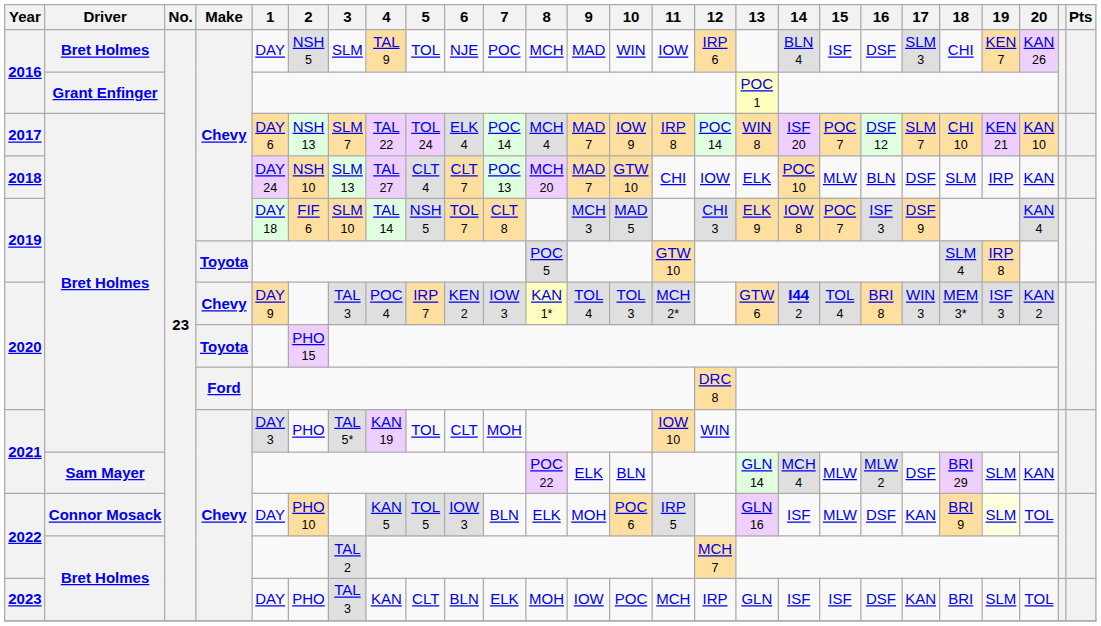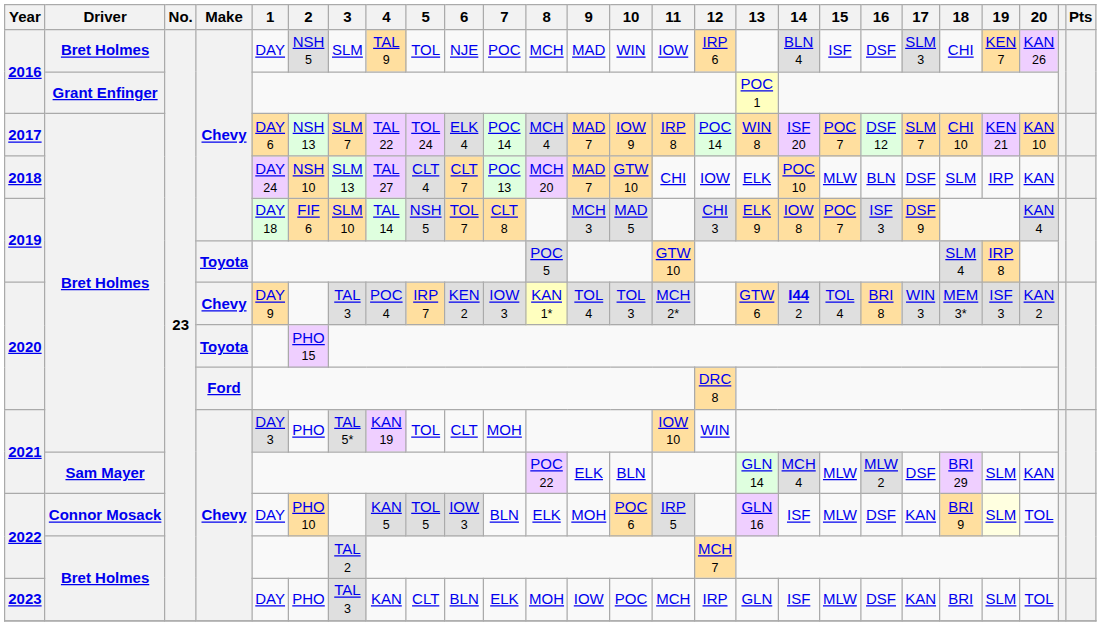 <table class="wikitable" style="text-align:center; font-size:75%">
 <tr>
 <th>Year</th>
 <th>Driver</th>
 <th>No.</th>
 <th>Make</th>
 <th>1</th>
 <th>2</th>
 <th>3</th>
 <th>4</th>
 <th>5</th>
 <th>6</th>
 <th>7</th>
 <th>8</th>
 <th>9</th>
 <th>10</th>
 <th>11</th>
 <th>12</th>
 <th>13</th>
 <th>14</th>
 <th>15</th>
 <th>16</th>
 <th>17</th>
 <th>18</th>
 <th>19</th>
 <th>20</th>
 <th></th>
 <th>Pts</th>
 </tr>
 <tr>
 <th rowspan=2><a href='#'>2016</a></th>
 <th><a href='#'>Bret Holmes</a></th>
 <th rowspan=14>23</th>
 <th rowspan=5><a href='#'>Chevy</a></th>
 <td><a href='#'>DAY</a></td>
 <td style="background:#DFDFDF;"><a href='#'>NSH</a><br><small>5</small></td>
 <td><a href='#'>SLM</a></td>
 <td style="background:#FFDF9F;"><a href='#'>TAL</a><br><small>9</small></td>
 <td><a href='#'>TOL</a></td>
 <td><a href='#'>NJE</a></td>
 <td><a href='#'>POC</a></td>
 <td><a href='#'>MCH</a></td>
 <td><a href='#'>MAD</a></td>
 <td><a href='#'>WIN</a></td>
 <td><a href='#'>IOW</a></td>
 <td style="background:#FFDF9F;"><a href='#'>IRP</a><br><small>6</small></td>
 <td></td>
 <td style="background:#DFDFDF;"><a href='#'>BLN</a><br><small>4</small></td>
 <td><a href='#'>ISF</a></td>
 <td><a href='#'>DSF</a></td>
 <td style="background:#DFDFDF;"><a href='#'>SLM</a><br><small>3</small></td>
 <td><a href='#'>CHI</a></td>
 <td style="background:#FFDF9F;"><a href='#'>KEN</a><br><small>7</small></td>
 <td style="background:#EFCFFF;"><a href='#'>KAN</a><br><small>26</small></td>
 <th rowspan=2></th>
 <th rowspan=2></th>
 </tr>
 <tr>
 <th><a href='#'>Grant Enfinger</a></th>
 <td colspan=12></td>
 <td style="background:#FFFFBF;"><a href='#'>POC</a><br><small>1</small></td>
 <td colspan=7></td>
 </tr>
 <tr>
 <th><a href='#'>2017</a></th>
 <th rowspan=8><a href='#'>Bret Holmes</a></th>
 <td style="background:#FFDF9F;"><a href='#'>DAY</a><br><small>6</small></td>
 <td style="background:#DFFFDF;"><a href='#'>NSH</a><br><small>13</small></td>
 <td style="background:#FFDF9F;"><a href='#'>SLM</a><br><small>7</small></td>
 <td style="background:#EFCFFF;"><a href='#'>TAL</a><br><small>22</small></td>
 <td style="background:#EFCFFF;"><a href='#'>TOL</a><br><small>24</small></td>
 <td style="background:#DFDFDF;"><a href='#'>ELK</a><br><small>4</small></td>
 <td style="background:#DFFFDF;"><a href='#'>POC</a><br><small>14</small></td>
 <td style="background:#DFDFDF;"><a href='#'>MCH</a><br><small>4</small></td>
 <td style="background:#FFDF9F;"><a href='#'>MAD</a><br><small>7</small></td>
 <td style="background:#FFDF9F;"><a href='#'>IOW</a><br><small>9</small></td>
 <td style="background:#FFDF9F;"><a href='#'>IRP</a><br><small>8</small></td>
 <td style="background:#DFFFDF;"><a href='#'>POC</a><br><small>14</small></td>
 <td style="background:#FFDF9F;"><a href='#'>WIN</a><br><small>8</small></td>
 <td style="background:#EFCFFF;"><a href='#'>ISF</a><br><small>20</small></td>
 <td style="background:#FFDF9F;"><a href='#'>POC</a><br><small>7</small></td>
 <td style="background:#DFFFDF;"><a href='#'>DSF</a><br><small>12</small></td>
 <td style="background:#FFDF9F;"><a href='#'>SLM</a><br><small>7</small></td>
 <td style="background:#FFDF9F;"><a href='#'>CHI</a><br><small>10</small></td>
 <td style="background:#EFCFFF;"><a href='#'>KEN</a><br><small>21</small></td>
 <td style="background:#FFDF9F;"><a href='#'>KAN</a><br><small>10</small></td>
 <th></th>
 <th></th>
 </tr>
 <tr>
 <th><a href='#'>2018</a></th>
 <td style="background:#EFCFFF;"><a href='#'>DAY</a><br><small>24</small></td>
 <td style="background:#FFDF9F;"><a href='#'>NSH</a><br><small>10</small></td>
 <td style="background:#DFFFDF;"><a href='#'>SLM</a><br><small>13</small></td>
 <td style="background:#EFCFFF;"><a href='#'>TAL</a><br><small>27</small></td>
 <td style="background:#DFDFDF;"><a href='#'>CLT</a><br><small>4</small></td>
 <td style="background:#FFDF9F;"><a href='#'>CLT</a><br><small>7</small></td>
 <td style="background:#DFFFDF;"><a href='#'>POC</a><br><small>13</small></td>
 <td style="background:#EFCFFF;"><a href='#'>MCH</a><br><small>20</small></td>
 <td style="background:#FFDF9F;"><a href='#'>MAD</a><br><small>7</small></td>
 <td style="background:#FFDF9F;"><a href='#'>GTW</a><br><small>10</small></td>
 <td><a href='#'>CHI</a></td>
 <td><a href='#'>IOW</a></td>
 <td><a href='#'>ELK</a></td>
 <td style="background:#FFDF9F;"><a href='#'>POC</a><br><small>10</small></td>
 <td><a href='#'>MLW</a></td>
 <td><a href='#'>BLN</a></td>
 <td><a href='#'>DSF</a></td>
 <td><a href='#'>SLM</a></td>
 <td><a href='#'>IRP</a></td>
 <td><a href='#'>KAN</a></td>
 <th></th>
 <th></th>
 </tr>
 <tr>
 <th rowspan=2><a href='#'>2019</a></th>
 <td style="background:#DFFFDF;"><a href='#'>DAY</a><br><small>18</small></td>
 <td style="background:#FFDF9F;"><a href='#'>FIF</a><br><small>6</small></td>
 <td style="background:#FFDF9F;"><a href='#'>SLM</a><br><small>10</small></td>
 <td style="background:#DFFFDF;"><a href='#'>TAL</a><br><small>14</small></td>
 <td style="background:#DFDFDF;"><a href='#'>NSH</a><br><small>5</small></td>
 <td style="background:#FFDF9F;"><a href='#'>TOL</a><br><small>7</small></td>
 <td style="background:#FFDF9F;"><a href='#'>CLT</a><br><small>8</small></td>
 <td></td>
 <td style="background:#DFDFDF;"><a href='#'>MCH</a><br><small>3</small></td>
 <td style="background:#DFDFDF;"><a href='#'>MAD</a><br><small>5</small></td>
 <td></td>
 <td style="background:#DFDFDF;"><a href='#'>CHI</a><br><small>3</small></td>
 <td style="background:#FFDF9F;"><a href='#'>ELK</a><br><small>9</small></td>
 <td style="background:#FFDF9F;"><a href='#'>IOW</a><br><small>8</small></td>
 <td style="background:#FFDF9F;"><a href='#'>POC</a><br><small>7</small></td>
 <td style="background:#DFDFDF;"><a href='#'>ISF</a><br><small>3</small></td>
 <td style="background:#FFDF9F;"><a href='#'>DSF</a><br><small>9</small></td>
 <td colspan=2></td>
 <td style="background:#DFDFDF;"><a href='#'>KAN</a><br><small>4</small></td>
 <th rowspan=2></th>
 <th rowspan=2></th>
 </tr>
 <tr>
 <th><a href='#'>Toyota</a></th>
 <td colspan=7></td>
 <td style="background:#DFDFDF;"><a href='#'>POC</a><br><small>5</small></td>
 <td colspan=2></td>
 <td style="background:#FFDF9F;"><a href='#'>GTW</a><br><small>10</small></td>
 <td colspan=6></td>
 <td style="background:#DFDFDF;"><a href='#'>SLM</a><br><small>4</small></td>
 <td style="background:#FFDF9F;"><a href='#'>IRP</a><br><small>8</small></td>
 <td></td>
 </tr>
 <tr>
 <th rowspan=3><a href='#'>2020</a></th>
 <th><a href='#'>Chevy</a></th>
 <td style="background:#FFDF9F;"><a href='#'>DAY</a><br><small>9</small></td>
 <td></td>
 <td style="background:#DFDFDF;"><a href='#'>TAL</a><br><small>3</small></td>
 <td style="background:#DFDFDF;"><a href='#'>POC</a><br><small>4</small></td>
 <td style="background:#FFDF9F;"><a href='#'>IRP</a><br><small>7</small></td>
 <td style="background:#DFDFDF;"><a href='#'>KEN</a><br><small>2</small></td>
 <td style="background:#DFDFDF;"><a href='#'>IOW</a><br><small>3</small></td>
 <td style="background:#FFFFBF;"><a href='#'>KAN</a><br><small>1*</small></td>
 <td style="background:#DFDFDF;"><a href='#'>TOL</a><br><small>4</small></td>
 <td style="background:#DFDFDF;"><a href='#'>TOL</a><br><small>3</small></td>
 <td style="background:#DFDFDF;"><a href='#'>MCH</a><br><small>2*</small></td>
 <td></td>
 <td style="background:#FFDF9F;"><a href='#'>GTW</a><br><small>6</small></td>
 <td style="background:#DFDFDF;"><strong><a href='#'>I44</a></strong><br><small>2</small></td>
 <td style="background:#DFDFDF;"><a href='#'>TOL</a><br><small>4</small></td>
 <td style="background:#FFDF9F;"><a href='#'>BRI</a><br><small>8</small></td>
 <td style="background:#DFDFDF;"><a href='#'>WIN</a><br><small>3</small></td>
 <td style="background:#DFDFDF;"><a href='#'>MEM</a><br><small>3*</small></td>
 <td style="background:#DFDFDF;"><a href='#'>ISF</a><br><small>3</small></td>
 <td style="background:#DFDFDF;"><a href='#'>KAN</a><br><small>2</small></td>
 <th rowspan=3></th>
 <th rowspan=3></th>
 </tr>
 <tr>
 <th><a href='#'>Toyota</a></th>
 <td></td>
 <td style="background:#EFCFFF;"><a href='#'>PHO</a><br><small>15</small></td>
 <td colspan=18></td>
 </tr>
 <tr>
 <th><a href='#'>Ford</a></th>
 <td colspan=11></td>
 <td style="background:#FFDF9F;"><a href='#'>DRC</a><br><small>8</small></td>
 <td colspan=8></td>
 </tr>
 <tr>
 <th rowspan=2><a href='#'>2021</a></th>
 <th rowspan=5><a href='#'>Chevy</a></th>
 <td style="background:#DFDFDF;"><a href='#'>DAY</a><br><small>3</small></td>
 <td><a href='#'>PHO</a></td>
 <td style="background:#DFDFDF;"><a href='#'>TAL</a><br><small>5*</small></td>
 <td style="background:#EFCFFF;"><a href='#'>KAN</a><br><small>19</small></td>
 <td><a href='#'>TOL</a></td>
 <td><a href='#'>CLT</a></td>
 <td><a href='#'>MOH</a></td>
 <td colspan=3></td>
 <td style="background:#FFDF9F;"><a href='#'>IOW</a><br><small>10</small></td>
 <td><a href='#'>WIN</a></td>
 <td colspan=8></td>
 <th rowspan=2></th>
 <th rowspan=2></th>
 </tr>
 <tr>
 <th><a href='#'>Sam Mayer</a></th>
 <td colspan=7></td>
 <td style="background:#EFCFFF;"><a href='#'>POC</a><br><small>22</small></td>
 <td><a href='#'>ELK</a></td>
 <td><a href='#'>BLN</a></td>
 <td colspan=2></td>
 <td style="background:#DFFFDF;"><a href='#'>GLN</a><br><small>14</small></td>
 <td style="background:#DFDFDF;"><a href='#'>MCH</a><br><small>4</small></td>
 <td><a href='#'>MLW</a></td>
 <td style="background:#DFDFDF;"><a href='#'>MLW</a><br><small>2</small></td>
 <td><a href='#'>DSF</a></td>
 <td style="background:#EFCFFF;"><a href='#'>BRI</a><br><small>29</small></td>
 <td><a href='#'>SLM</a></td>
 <td><a href='#'>KAN</a></td>
 </tr>
 <tr>
 <th rowspan=2><a href='#'>2022</a></th>
 <th><a href='#'>Connor Mosack</a></th>
 <td><a href='#'>DAY</a></td>
 <td style="background:#FFDF9F;"><a href='#'>PHO</a><br><small>10</small></td>
 <td></td>
 <td style="background:#DFDFDF;"><a href='#'>KAN</a><br><small>5</small></td>
 <td style="background:#DFDFDF;"><a href='#'>TOL</a><br><small>5</small></td>
 <td style="background:#DFDFDF;"><a href='#'>IOW</a><br><small>3</small></td>
 <td><a href='#'>BLN</a></td>
 <td><a href='#'>ELK</a></td>
 <td><a href='#'>MOH</a></td>
 <td style="background:#FFDF9F;"><a href='#'>POC</a><br><small>6</small></td>
 <td style="background:#DFDFDF;"><a href='#'>IRP</a><br><small>5</small></td>
 <td></td>
 <td style="background:#EFCFFF;"><a href='#'>GLN</a><br><small>16</small></td>
 <td><a href='#'>ISF</a></td>
 <td><a href='#'>MLW</a></td>
 <td><a href='#'>DSF</a></td>
 <td><a href='#'>KAN</a></td>
 <td style="background:#FFDF9F;"><a href='#'>BRI</a><br><small>9</small></td>
 <td style="background: lightyellow;"><a href='#'>SLM</a></td>
 <td><a href='#'>TOL</a></td>
 <th rowspan=2></th>
 <th rowspan=2></th>
 </tr>
 <tr>
 <th rowspan=2><a href='#'>Bret Holmes</a></th>
 <td colspan=2></td>
 <td style="background:#DFDFDF;"><a href='#'>TAL</a><br><small>2</small></td>
 <td colspan=8></td>
 <td style="background:#FFDF9F;"><a href='#'>MCH</a><br><small>7</small></td>
 <td colspan=8></td>
 </tr>
 <tr>
 <th><a href='#'>2023</a></th>
 <td><a href='#'>DAY</a></td>
 <td><a href='#'>PHO</a></td>
 <td style="background:#DFDFDF;"><a href='#'>TAL</a><br><small>3</small></td>
 <td><a href='#'>KAN</a></td>
 <td><a href='#'>CLT</a></td>
 <td><a href='#'>BLN</a></td>
 <td><a href='#'>ELK</a></td>
 <td><a href='#'>MOH</a></td>
 <td><a href='#'>IOW</a></td>
 <td><a href='#'>POC</a></td>
 <td><a href='#'>MCH</a></td>
 <td><a href='#'>IRP</a></td>
 <td><a href='#'>GLN</a></td>
 <td><a href='#'>ISF</a></td>
-<td><a href='#'>ISF</a></td>
+<td><a href='#'>MLW</a></td>
 <td><a href='#'>DSF</a></td>
 <td><a href='#'>KAN</a></td>
 <td><a href='#'>BRI</a></td>
 <td><a href='#'>SLM</a></td>
 <td><a href='#'>TOL</a></td>
 <th></th>
 <th></th>
 </tr>
 <tr>
 </tr>
 </table>
